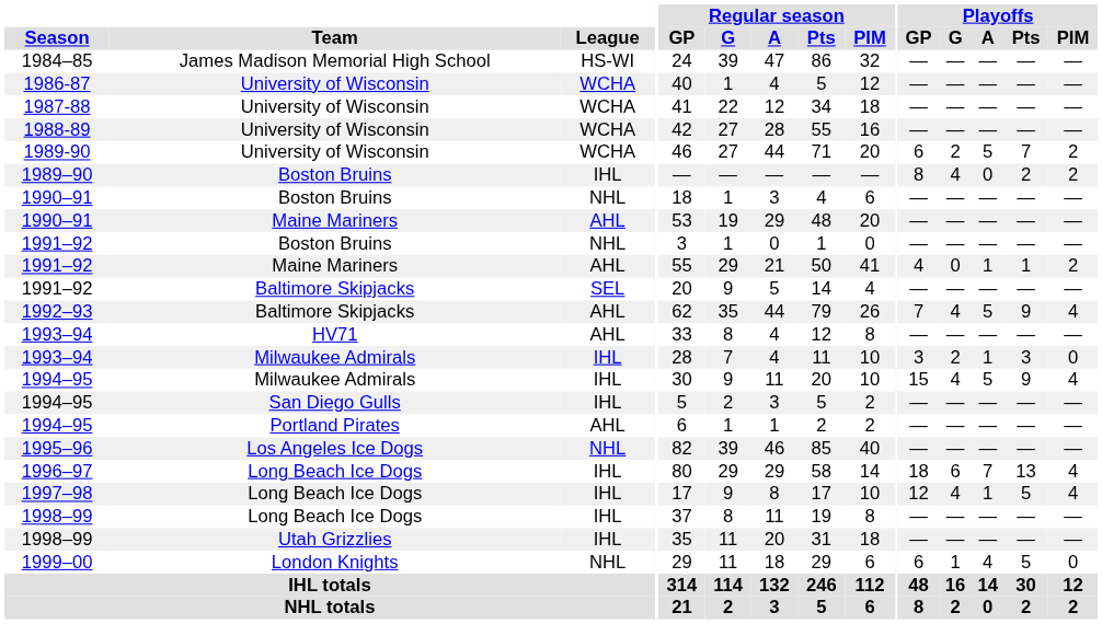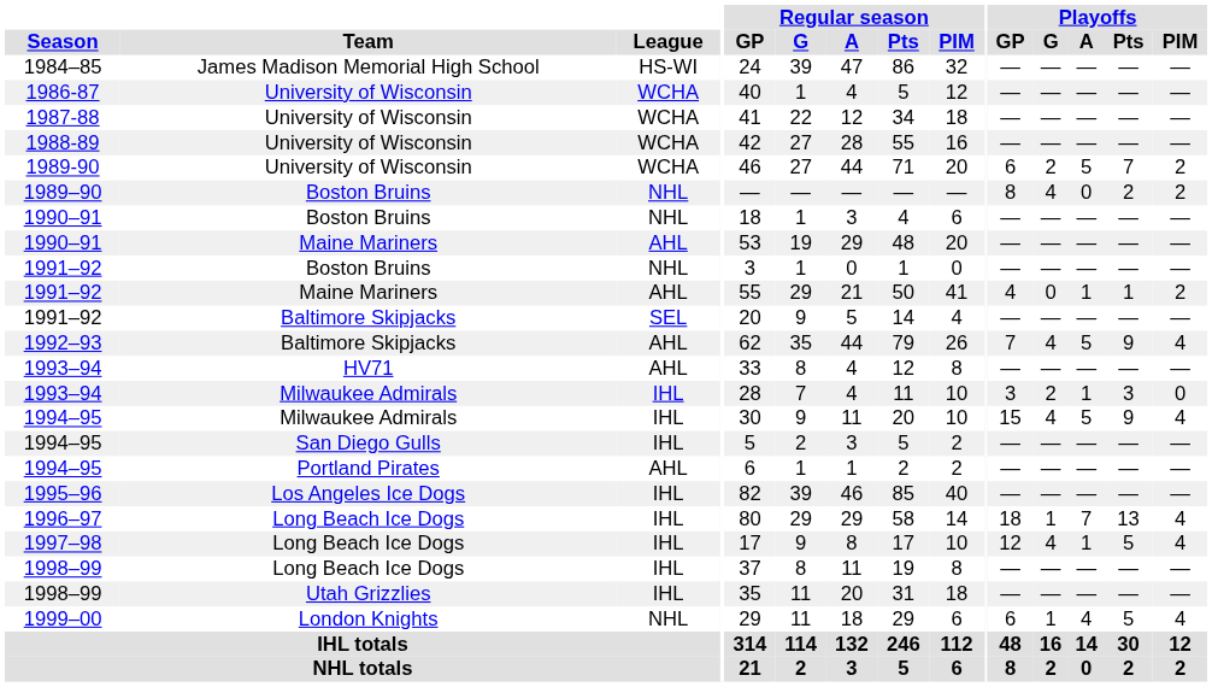 <table border="0" cellpadding="1" cellspacing="0" style="text-align:center; width:60em">
 <tr bgcolor="#e0e0e0">
 <th colspan="3" bgcolor="#ffffff"></th>
 <th rowspan="100" bgcolor="#ffffff"></th>
 <th colspan="5"><a href='#'>Regular season</a></th>
 <th rowspan="100" bgcolor="#ffffff"></th>
 <th colspan="5"><a href='#'>Playoffs</a></th>
 </tr>
 <tr bgcolor="#e0e0e0">
 <th><a href='#'>Season</a></th>
 <th>Team</th>
 <th>League</th>
 <th>GP</th>
 <th><a href='#'>G</a></th>
 <th><a href='#'>A</a></th>
 <th><a href='#'>Pts</a></th>
 <th><a href='#'>PIM</a></th>
 <th>GP</th>
 <th>G</th>
 <th>A</th>
 <th>Pts</th>
 <th>PIM</th>
 </tr>
 <tr>
 <td>1984–85</td>
 <td>James Madison Memorial High School</td>
 <td>HS-WI</td>
 <td>24</td>
 <td>39</td>
 <td>47</td>
 <td>86</td>
 <td>32</td>
 <td>—</td>
 <td>—</td>
 <td>—</td>
 <td>—</td>
 <td>—</td>
 </tr>
 <tr bgcolor="#f0f0f0">
 <td><a href='#'>1986-87</a></td>
 <td><a href='#'>University of Wisconsin</a></td>
 <td><a href='#'>WCHA</a></td>
 <td>40</td>
 <td>1</td>
 <td>4</td>
 <td>5</td>
 <td>12</td>
 <td>—</td>
 <td>—</td>
 <td>—</td>
 <td>—</td>
 <td>—</td>
 </tr>
 <tr>
 <td><a href='#'>1987-88</a></td>
 <td>University of Wisconsin</td>
 <td>WCHA</td>
 <td>41</td>
 <td>22</td>
 <td>12</td>
 <td>34</td>
 <td>18</td>
 <td>—</td>
 <td>—</td>
 <td>—</td>
 <td>—</td>
 <td>—</td>
 </tr>
 <tr bgcolor="#f0f0f0">
 <td><a href='#'>1988-89</a></td>
 <td>University of Wisconsin</td>
 <td>WCHA</td>
 <td>42</td>
 <td>27</td>
 <td>28</td>
 <td>55</td>
 <td>16</td>
 <td>—</td>
 <td>—</td>
 <td>—</td>
 <td>—</td>
 <td>—</td>
 </tr>
 <tr>
 <td><a href='#'>1989-90</a></td>
 <td>University of Wisconsin</td>
 <td>WCHA</td>
 <td>46</td>
 <td>27</td>
 <td>44</td>
 <td>71</td>
 <td>20</td>
 <td>6</td>
 <td>2</td>
 <td>5</td>
 <td>7</td>
 <td>2</td>
 </tr>
 <tr bgcolor="#f0f0f0">
 <td><a href='#'>1989–90</a></td>
 <td><a href='#'>Boston Bruins</a></td>
-<td>IHL</td>
+<td><a href='#'>NHL</a></td>
 <td>—</td>
 <td>—</td>
 <td>—</td>
 <td>—</td>
 <td>—</td>
 <td>8</td>
 <td>4</td>
 <td>0</td>
 <td>2</td>
 <td>2</td>
 </tr>
 <tr>
 <td><a href='#'>1990–91</a></td>
 <td>Boston Bruins</td>
 <td>NHL</td>
 <td>18</td>
 <td>1</td>
 <td>3</td>
 <td>4</td>
 <td>6</td>
 <td>—</td>
 <td>—</td>
 <td>—</td>
 <td>—</td>
 <td>—</td>
 </tr>
 <tr bgcolor="#f0f0f0">
 <td><a href='#'>1990–91</a></td>
 <td><a href='#'>Maine Mariners</a></td>
 <td><a href='#'>AHL</a></td>
 <td>53</td>
 <td>19</td>
 <td>29</td>
 <td>48</td>
 <td>20</td>
 <td>—</td>
 <td>—</td>
 <td>—</td>
 <td>—</td>
 <td>—</td>
 </tr>
 <tr>
 <td><a href='#'>1991–92</a></td>
 <td>Boston Bruins</td>
 <td>NHL</td>
 <td>3</td>
 <td>1</td>
 <td>0</td>
 <td>1</td>
 <td>0</td>
 <td>—</td>
 <td>—</td>
 <td>—</td>
 <td>—</td>
 <td>—</td>
 </tr>
 <tr bgcolor="#f0f0f0">
 <td><a href='#'>1991–92</a></td>
 <td>Maine Mariners</td>
 <td>AHL</td>
 <td>55</td>
 <td>29</td>
 <td>21</td>
 <td>50</td>
 <td>41</td>
 <td>4</td>
 <td>0</td>
 <td>1</td>
 <td>1</td>
 <td>2</td>
 </tr>
 <tr>
 <td>1991–92</td>
 <td><a href='#'>Baltimore Skipjacks</a></td>
 <td><a href='#'>SEL</a></td>
 <td>20</td>
 <td>9</td>
 <td>5</td>
 <td>14</td>
 <td>4</td>
 <td>—</td>
 <td>—</td>
 <td>—</td>
 <td>—</td>
 <td>—</td>
 </tr>
 <tr bgcolor="#f0f0f0">
 <td><a href='#'>1992–93</a></td>
 <td>Baltimore Skipjacks</td>
 <td>AHL</td>
 <td>62</td>
 <td>35</td>
 <td>44</td>
 <td>79</td>
 <td>26</td>
 <td>7</td>
 <td>4</td>
 <td>5</td>
 <td>9</td>
 <td>4</td>
 </tr>
 <tr>
 <td><a href='#'>1993–94</a></td>
 <td><a href='#'>HV71</a></td>
 <td>AHL</td>
 <td>33</td>
 <td>8</td>
 <td>4</td>
 <td>12</td>
 <td>8</td>
 <td>—</td>
 <td>—</td>
 <td>—</td>
 <td>—</td>
 <td>—</td>
 </tr>
 <tr bgcolor="#f0f0f0">
 <td><a href='#'>1993–94</a></td>
 <td><a href='#'>Milwaukee Admirals</a></td>
 <td><a href='#'>IHL</a></td>
 <td>28</td>
 <td>7</td>
 <td>4</td>
 <td>11</td>
 <td>10</td>
 <td>3</td>
 <td>2</td>
 <td>1</td>
 <td>3</td>
 <td>0</td>
 </tr>
 <tr>
 <td><a href='#'>1994–95</a></td>
 <td>Milwaukee Admirals</td>
 <td>IHL</td>
 <td>30</td>
 <td>9</td>
 <td>11</td>
 <td>20</td>
 <td>10</td>
 <td>15</td>
 <td>4</td>
 <td>5</td>
 <td>9</td>
 <td>4</td>
 </tr>
 <tr bgcolor="#f0f0f0">
 <td>1994–95</td>
 <td><a href='#'>San Diego Gulls</a></td>
 <td>IHL</td>
 <td>5</td>
 <td>2</td>
 <td>3</td>
 <td>5</td>
 <td>2</td>
 <td>—</td>
 <td>—</td>
 <td>—</td>
 <td>—</td>
 <td>—</td>
 </tr>
 <tr>
 <td><a href='#'>1994–95</a></td>
 <td><a href='#'>Portland Pirates</a></td>
 <td>AHL</td>
 <td>6</td>
 <td>1</td>
 <td>1</td>
 <td>2</td>
 <td>2</td>
 <td>—</td>
 <td>—</td>
 <td>—</td>
 <td>—</td>
 <td>—</td>
 </tr>
 <tr bgcolor="#f0f0f0">
 <td><a href='#'>1995–96</a></td>
 <td><a href='#'>Los Angeles Ice Dogs</a></td>
-<td><a href='#'>NHL</a></td>
+<td>IHL</td>
 <td>82</td>
 <td>39</td>
 <td>46</td>
 <td>85</td>
 <td>40</td>
 <td>—</td>
 <td>—</td>
 <td>—</td>
 <td>—</td>
 <td>—</td>
 </tr>
 <tr>
 <td><a href='#'>1996–97</a></td>
 <td><a href='#'>Long Beach Ice Dogs</a></td>
 <td>IHL</td>
 <td>80</td>
 <td>29</td>
 <td>29</td>
 <td>58</td>
 <td>14</td>
 <td>18</td>
-<td>6</td>
+<td>1</td>
 <td>7</td>
 <td>13</td>
 <td>4</td>
 </tr>
 <tr bgcolor="#f0f0f0">
 <td><a href='#'>1997–98</a></td>
 <td>Long Beach Ice Dogs</td>
 <td>IHL</td>
 <td>17</td>
 <td>9</td>
 <td>8</td>
 <td>17</td>
 <td>10</td>
 <td>12</td>
 <td>4</td>
 <td>1</td>
 <td>5</td>
 <td>4</td>
 </tr>
 <tr>
 <td><a href='#'>1998–99</a></td>
 <td>Long Beach Ice Dogs</td>
 <td>IHL</td>
 <td>37</td>
 <td>8</td>
 <td>11</td>
 <td>19</td>
 <td>8</td>
 <td>—</td>
 <td>—</td>
 <td>—</td>
 <td>—</td>
 <td>—</td>
 </tr>
 <tr bgcolor="#f0f0f0">
 <td>1998–99</td>
 <td><a href='#'>Utah Grizzlies</a></td>
 <td>IHL</td>
 <td>35</td>
 <td>11</td>
 <td>20</td>
 <td>31</td>
 <td>18</td>
 <td>—</td>
 <td>—</td>
 <td>—</td>
 <td>—</td>
 <td>—</td>
 </tr>
 <tr>
 <td><a href='#'>1999–00</a></td>
 <td><a href='#'>London Knights</a></td>
 <td>NHL</td>
 <td>29</td>
 <td>11</td>
 <td>18</td>
 <td>29</td>
 <td>6</td>
 <td>6</td>
 <td>1</td>
 <td>4</td>
 <td>5</td>
-<td>0</td>
+<td>4</td>
 </tr>
 <tr bgcolor="#e0e0e0">
 <th colspan="3">IHL totals</th>
 <th>314</th>
 <th>114</th>
 <th>132</th>
 <th>246</th>
 <th>112</th>
 <th>48</th>
 <th>16</th>
 <th>14</th>
 <th>30</th>
 <th>12</th>
 </tr>
 <tr bgcolor="#e0e0e0">
 <th colspan="3">NHL totals</th>
 <th>21</th>
 <th>2</th>
 <th>3</th>
 <th>5</th>
 <th>6</th>
 <th>8</th>
 <th>2</th>
 <th>0</th>
 <th>2</th>
 <th>2</th>
 </tr>
 </table>
